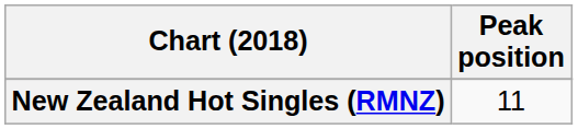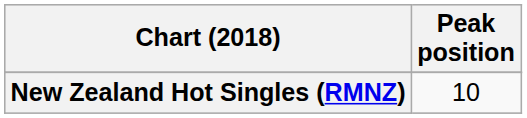 <table class="wikitable sortable plainrowheaders" style="text-align:center">
 <tr>
 <th scope="col">Chart (2018)</th>
 <th scope="col">Peak<br>position</th>
 </tr>
 <tr>
 </tr>
 <tr>
 <th scope="row">New Zealand Hot Singles (<a href='#'>RMNZ</a>)</th>
-<td>11</td>
+<td>10</td>
 </tr>
 </table>
